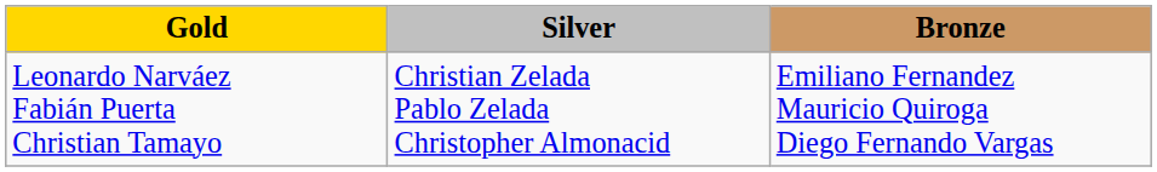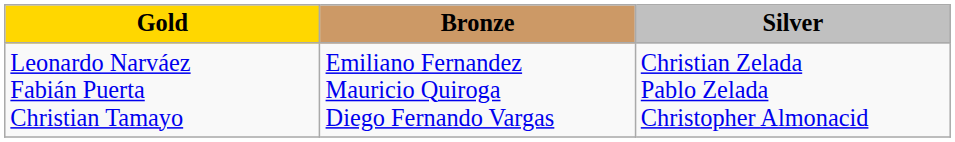 <table class="wikitable" style="text-align:left">
 <tr align="center">
 <td width=200 bgcolor=gold><strong>Gold</strong></td>
+<td width=200 bgcolor=CC9966><strong>Bronze</strong></td>
 <td width=200 bgcolor=silver><strong>Silver</strong></td>
-<td width=200 bgcolor=CC9966><strong>Bronze</strong></td>
 </tr>
 <tr>
 <td><a href='#'>Leonardo Narváez</a><br><a href='#'>Fabián Puerta</a><br><a href='#'>Christian Tamayo</a><br></td>
+<td><a href='#'>Emiliano Fernandez</a><br><a href='#'>Mauricio Quiroga</a><br><a href='#'>Diego Fernando Vargas</a><br></td>
 <td><a href='#'>Christian Zelada</a><br><a href='#'>Pablo Zelada</a><br><a href='#'>Christopher Almonacid</a><br></td>
-<td><a href='#'>Emiliano Fernandez</a><br><a href='#'>Mauricio Quiroga</a><br><a href='#'>Diego Fernando Vargas</a><br></td>
 </tr>
 </table>
